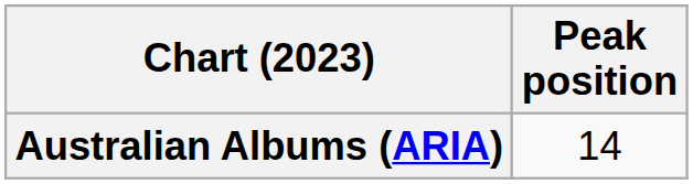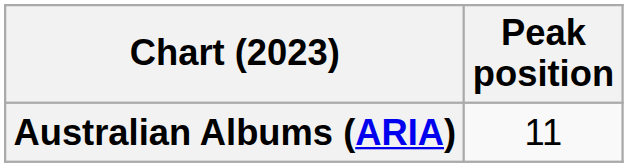 <table class="wikitable plainrowheaders" style="text-align:center">
 <tr>
 <th scope="col">Chart (2023)</th>
 <th scope="col">Peak<br>position</th>
 </tr>
 <tr>
 <th scope="row">Australian Albums (<a href='#'>ARIA</a>) </th>
-<td>14</td>
+<td>11</td>
 </tr>
 </table>
